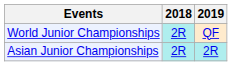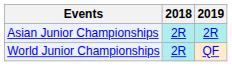 <table style='font-size: 90%; text-align:center;' class='wikitable'>
 <tr>
 <th>Events</th>
 <th>2018</th>
 <th>2019</th>
 </tr>
 <tr>
+<td bgcolor="#ECF2FF"; align="left"><a href='#'>Asian Junior Championships</a></td>
+<td bgcolor=AFEEEE><a href='#'>2R</a></td>
+<td bgcolor=AFEEEE><a href='#'>2R</a></td>
+</tr>
+<tr>
 <td bgcolor="#ECF2FF"; align="left"><a href='#'>World Junior Championships</a></td>
 <td bgcolor=AFEEEE><a href='#'>2R</a></td>
 <td bgcolor=FFEBCD><a href='#'>QF</a></td>
 </tr>
-<tr>
-<td bgcolor="#ECF2FF"; align="left"><a href='#'>Asian Junior Championships</a></td>
-<td bgcolor=AFEEEE><a href='#'>2R</a></td>
-<td bgcolor=AFEEEE><a href='#'>2R</a></td>
-</tr>
 </table>
